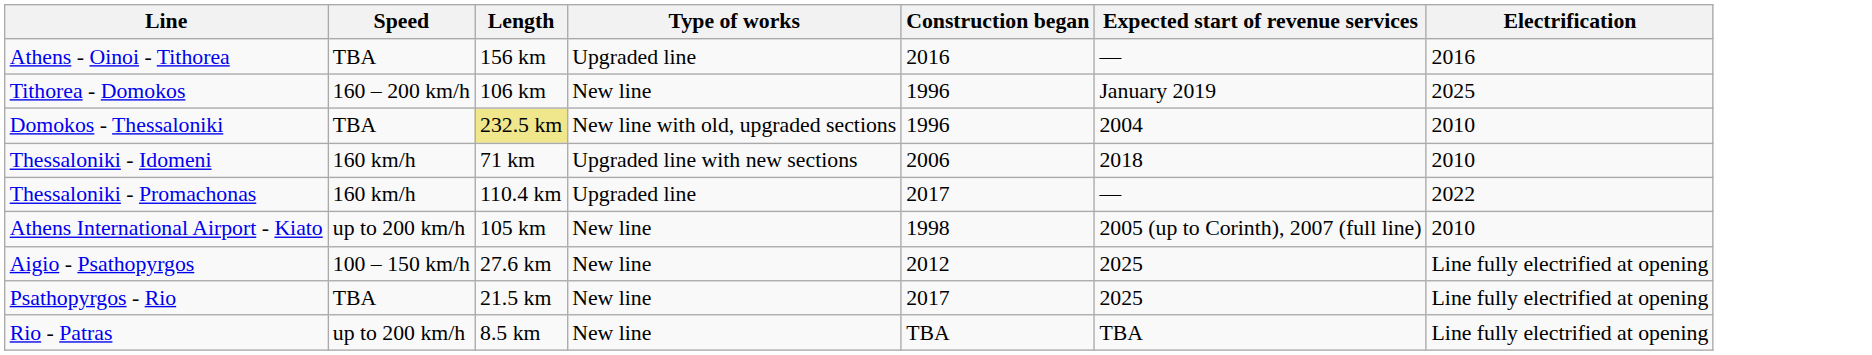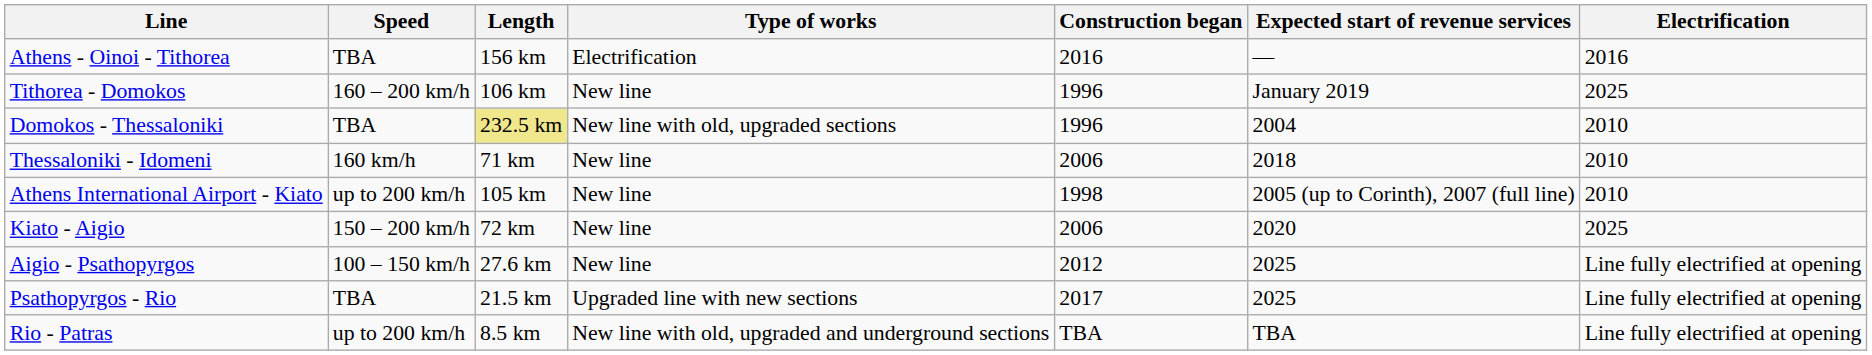 <table class="wikitable">
 <tr>
 <th>Line</th>
 <th>Speed</th>
 <th>Length</th>
 <th>Type of works</th>
 <th>Construction began</th>
 <th>Expected start of revenue services</th>
 <th>Electrification</th>
 </tr>
 <tr>
 <td><a href='#'>Athens</a> - <a href='#'>Oinoi</a> - <a href='#'>Tithorea</a></td>
 <td>TBA</td>
 <td>156 km</td>
-<td>Upgraded line</td>
+<td>Electrification</td>
 <td>2016</td>
 <td>—</td>
 <td>2016</td>
 </tr>
 <tr>
 <td><a href='#'>Tithorea</a> - <a href='#'>Domokos</a></td>
 <td>160 – 200 km/h</td>
 <td>106 km</td>
 <td>New line</td>
 <td>1996</td>
 <td>January 2019</td>
 <td>2025</td>
 </tr>
 <tr>
 <td><a href='#'>Domokos</a> - <a href='#'>Thessaloniki</a></td>
 <td>TBA</td>
 <td style="background: khaki;">232.5 km</td>
 <td>New line with old, upgraded sections</td>
 <td>1996</td>
 <td>2004</td>
 <td>2010</td>
 </tr>
 <tr>
 <td><a href='#'>Thessaloniki</a> - <a href='#'>Idomeni</a></td>
 <td>160 km/h</td>
 <td>71 km</td>
-<td>Upgraded line with new sections</td>
+<td>New line</td>
 <td>2006</td>
 <td>2018</td>
 <td>2010</td>
-</tr>
-<tr>
-<td><a href='#'>Thessaloniki</a> - <a href='#'>Promachonas</a></td>
-<td>160 km/h</td>
-<td>110.4 km</td>
-<td>Upgraded line</td>
-<td>2017</td>
-<td>—</td>
-<td>2022</td>
 </tr>
 <tr>
 <td><a href='#'>Athens International Airport</a> - <a href='#'>Kiato</a></td>
 <td>up to 200 km/h</td>
 <td>105 km</td>
 <td>New line</td>
 <td>1998</td>
 <td>2005 (up to Corinth), 2007 (full line)</td>
 <td>2010</td>
+</tr>
+<tr>
+<td><a href='#'>Kiato</a> - <a href='#'>Aigio</a></td>
+<td>150 – 200 km/h</td>
+<td>72 km</td>
+<td>New line</td>
+<td>2006</td>
+<td>2020</td>
+<td>2025</td>
 </tr>
 <tr>
 <td><a href='#'>Aigio</a> - <a href='#'>Psathopyrgos</a></td>
 <td>100 – 150 km/h</td>
 <td>27.6 km</td>
 <td>New line</td>
 <td>2012</td>
 <td>2025</td>
 <td>Line fully electrified at opening</td>
 </tr>
 <tr>
 <td><a href='#'>Psathopyrgos</a> - <a href='#'>Rio</a></td>
 <td>TBA</td>
 <td>21.5 km</td>
-<td>New line</td>
+<td>Upgraded line with new sections</td>
 <td>2017</td>
 <td>2025</td>
 <td>Line fully electrified at opening</td>
 </tr>
 <tr>
 <td><a href='#'>Rio</a> - <a href='#'>Patras</a></td>
 <td>up to 200 km/h</td>
 <td>8.5 km</td>
-<td>New line</td>
+<td>New line with old, upgraded and underground sections</td>
 <td>TBA</td>
 <td>TBA</td>
 <td>Line fully electrified at opening</td>
 </tr>
 </table>
